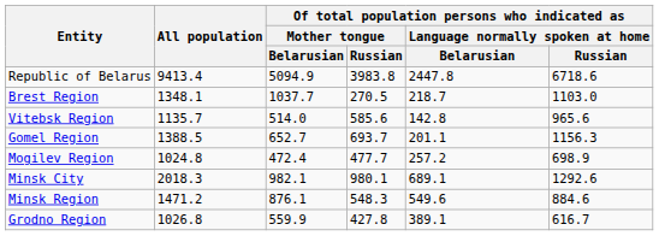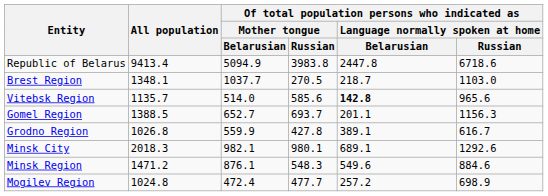 <table class="wikitable sortable">
 <tr>
 <th rowspan=3>Entity</th>
 <th rowspan=3>All population</th>
 <th colspan=4>Of total population persons who indicated as</th>
 </tr>
 <tr>
 <th colspan=2>Mother tongue</th>
 <th colspan=2>Language normally spoken at home</th>
 </tr>
 <tr>
 <th>Belarusian</th>
 <th>Russian</th>
 <th>Belarusian</th>
 <th>Russian</th>
 </tr>
 <tr>
 <td>Republic of Belarus</td>
 <td>9413.4</td>
 <td>5094.9</td>
 <td>3983.8</td>
 <td>2447.8</td>
 <td>6718.6</td>
 </tr>
 <tr>
 <td><a href='#'>Brest Region</a></td>
 <td>1348.1</td>
 <td>1037.7</td>
 <td>270.5</td>
 <td>218.7</td>
 <td>1103.0</td>
 </tr>
 <tr>
 <td><a href='#'>Vitebsk Region</a></td>
 <td>1135.7</td>
 <td>514.0</td>
 <td>585.6</td>
-<td>142.8</td>
+<td><strong>142.8</strong></td>
 <td>965.6</td>
 </tr>
 <tr>
 <td><a href='#'>Gomel Region</a></td>
 <td>1388.5</td>
 <td>652.7</td>
 <td>693.7</td>
 <td>201.1</td>
 <td>1156.3</td>
 </tr>
 <tr>
-<td><a href='#'>Mogilev Region</a></td>
-<td>1024.8</td>
-<td>472.4</td>
-<td>477.7</td>
-<td>257.2</td>
-<td>698.9</td>
+<td><a href='#'>Grodno Region</a></td>
+<td>1026.8</td>
+<td>559.9</td>
+<td>427.8</td>
+<td>389.1</td>
+<td>616.7</td>
 </tr>
 <tr>
 <td><a href='#'>Minsk City</a></td>
 <td>2018.3</td>
 <td>982.1</td>
 <td>980.1</td>
 <td>689.1</td>
 <td>1292.6</td>
 </tr>
 <tr>
 <td><a href='#'>Minsk Region</a></td>
 <td>1471.2</td>
 <td>876.1</td>
 <td>548.3</td>
 <td>549.6</td>
 <td>884.6</td>
 </tr>
 <tr>
-<td><a href='#'>Grodno Region</a></td>
-<td>1026.8</td>
-<td>559.9</td>
-<td>427.8</td>
-<td>389.1</td>
-<td>616.7</td>
+<td><a href='#'>Mogilev Region</a></td>
+<td>1024.8</td>
+<td>472.4</td>
+<td>477.7</td>
+<td>257.2</td>
+<td>698.9</td>
 </tr>
 </table>
